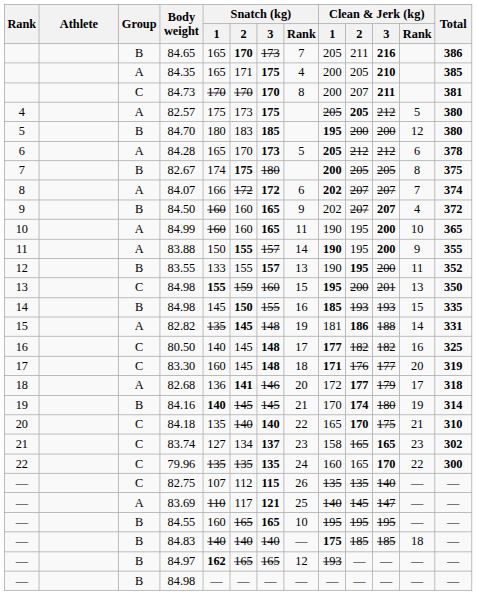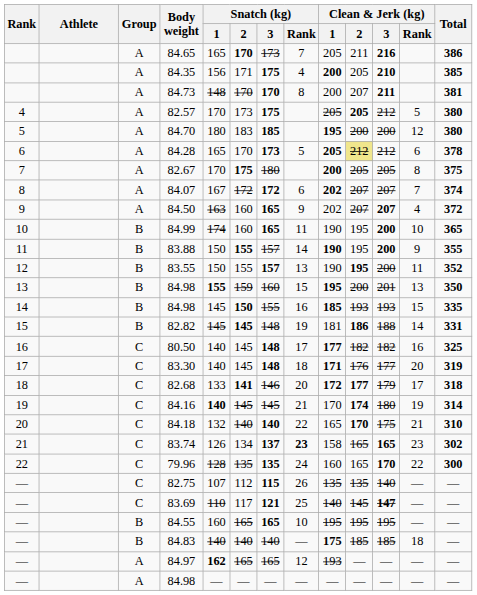 <table class = "wikitable" style="text-align:center;">
 <tr>
 <th rowspan=2 width=40>Rank</th>
 <th rowspan=2 width=250>Athlete</th>
 <th rowspan=2 width=50>Group</th>
 <th rowspan=2 width=60>Body weight</th>
 <th colspan=4>Snatch (kg)</th>
 <th colspan=4>Clean & Jerk (kg)</th>
 <th rowspan=2 width=60>Total</th>
 </tr>
 <tr>
 <th width=40>1</th>
 <th width=40>2</th>
 <th width=40>3</th>
 <th width=40>Rank</th>
 <th width=40>1</th>
 <th width=40>2</th>
 <th width=40>3</th>
 <th width=40>Rank</th>
 </tr>
 <tr>
 <td></td>
 <td align=left></td>
-<td>B</td>
+<td>A</td>
 <td>84.65</td>
 <td>165</td>
 <td><strong>170</strong></td>
 <td><s>173 </s></td>
 <td>7</td>
 <td>205</td>
 <td>211</td>
 <td><strong>216</strong></td>
 <td></td>
 <td><strong>386</strong></td>
 </tr>
 <tr>
 <td></td>
 <td align=left></td>
 <td>A</td>
 <td>84.35</td>
-<td>165</td>
+<td>156</td>
 <td>171</td>
 <td><strong>175</strong></td>
 <td>4</td>
-<td>200</td>
+<td><strong>200</strong></td>
 <td>205</td>
 <td><strong>210</strong></td>
 <td></td>
 <td><strong>385</strong></td>
 </tr>
 <tr>
 <td></td>
 <td align=left></td>
-<td>C</td>
+<td>A</td>
 <td>84.73</td>
-<td><s>170 </s></td>
+<td><s>148 </s></td>
 <td><s>170 </s></td>
 <td><strong>170</strong></td>
 <td>8</td>
 <td>200</td>
 <td>207</td>
 <td><strong>211</strong></td>
 <td></td>
 <td><strong>381</strong></td>
 </tr>
 <tr>
 <td>4</td>
 <td align=left></td>
 <td>A</td>
 <td>82.57</td>
-<td>175</td>
+<td>170</td>
 <td>173</td>
 <td><strong>175</strong></td>
 <td></td>
 <td><s>205 </s></td>
 <td><strong>205</strong></td>
 <td><s>212 </s></td>
 <td>5</td>
 <td><strong>380</strong></td>
 </tr>
 <tr>
 <td>5</td>
 <td align=left></td>
-<td>B</td>
+<td>A</td>
 <td>84.70</td>
 <td>180</td>
 <td>183</td>
 <td><strong>185</strong></td>
 <td></td>
 <td><strong>195</strong></td>
 <td><s>200 </s></td>
 <td><s>200 </s></td>
 <td>12</td>
 <td><strong>380</strong></td>
 </tr>
 <tr>
 <td>6</td>
 <td align=left></td>
 <td>A</td>
 <td>84.28</td>
 <td>165</td>
 <td>170</td>
 <td><strong>173</strong></td>
 <td>5</td>
 <td><strong>205</strong></td>
-<td><s>212 </s></td>
+<td style="background: khaki;"><s>212 </s></td>
 <td><s>212 </s></td>
 <td>6</td>
 <td><strong>378</strong></td>
 </tr>
 <tr>
 <td>7</td>
 <td align=left></td>
-<td>B</td>
+<td>A</td>
 <td>82.67</td>
-<td>174</td>
+<td>170</td>
 <td><strong>175</strong></td>
 <td><s>180 </s></td>
 <td></td>
 <td><strong>200</strong></td>
 <td><s>205 </s></td>
 <td><s>205 </s></td>
 <td>8</td>
 <td><strong>375</strong></td>
 </tr>
 <tr>
 <td>8</td>
 <td align=left></td>
 <td>A</td>
 <td>84.07</td>
-<td>166</td>
+<td>167</td>
 <td><s>172 </s></td>
 <td><strong>172</strong></td>
 <td>6</td>
 <td><strong>202</strong></td>
 <td><s>207 </s></td>
 <td><s>207 </s></td>
 <td>7</td>
 <td><strong>374</strong></td>
 </tr>
 <tr>
 <td>9</td>
 <td align=left></td>
-<td>B</td>
+<td>A</td>
 <td>84.50</td>
-<td><s>160 </s></td>
+<td><s>163 </s></td>
 <td>160</td>
 <td><strong>165</strong></td>
 <td>9</td>
 <td>202</td>
 <td><s>207 </s></td>
 <td><strong>207</strong></td>
 <td>4</td>
 <td><strong>372</strong></td>
 </tr>
 <tr>
 <td>10</td>
 <td align=left></td>
-<td>A</td>
+<td>B</td>
 <td>84.99</td>
-<td><s>160 </s></td>
+<td><s>174 </s></td>
 <td>160</td>
 <td><strong>165</strong></td>
 <td>11</td>
 <td>190</td>
 <td>195</td>
 <td><strong>200</strong></td>
 <td>10</td>
 <td><strong>365</strong></td>
 </tr>
 <tr>
 <td>11</td>
 <td align=left></td>
-<td>A</td>
+<td>B</td>
 <td>83.88</td>
 <td>150</td>
 <td><strong>155</strong></td>
 <td><s>157 </s></td>
 <td>14</td>
 <td><strong>190</strong></td>
 <td>195</td>
 <td><strong>200</strong></td>
 <td>9</td>
 <td><strong>355</strong></td>
 </tr>
 <tr>
 <td>12</td>
 <td align=left></td>
 <td>B</td>
 <td>83.55</td>
-<td>133</td>
+<td>150</td>
 <td>155</td>
 <td><strong>157</strong></td>
 <td>13</td>
 <td>190</td>
 <td><strong>195</strong></td>
 <td><s>200 </s></td>
 <td>11</td>
 <td><strong>352</strong></td>
 </tr>
 <tr>
 <td>13</td>
 <td align=left></td>
-<td>C</td>
+<td>B</td>
 <td>84.98</td>
 <td><strong>155</strong></td>
 <td><s>159 </s></td>
 <td><s>160 </s></td>
 <td>15</td>
 <td><strong>195</strong></td>
 <td><s>200 </s></td>
 <td><s>201 </s></td>
 <td>13</td>
 <td><strong>350</strong></td>
 </tr>
 <tr>
 <td>14</td>
 <td align=left></td>
 <td>B</td>
 <td>84.98</td>
 <td>145</td>
 <td><strong>150</strong></td>
 <td><s>155 </s></td>
 <td>16</td>
 <td><strong>185</strong></td>
 <td><s>193 </s></td>
 <td><s>193 </s></td>
 <td>15</td>
 <td><strong>335</strong></td>
 </tr>
 <tr>
 <td>15</td>
 <td align=left></td>
-<td>A</td>
+<td>B</td>
 <td>82.82</td>
-<td><s>135 </s></td>
+<td><s>145 </s></td>
 <td><strong>145</strong></td>
 <td><s>148 </s></td>
 <td>19</td>
 <td>181</td>
 <td><strong>186</strong></td>
 <td><s>188 </s></td>
 <td>14</td>
 <td><strong>331</strong></td>
 </tr>
 <tr>
 <td>16</td>
 <td align=left></td>
 <td>C</td>
 <td>80.50</td>
 <td>140</td>
 <td>145</td>
 <td><strong>148</strong></td>
 <td>17</td>
 <td><strong>177</strong></td>
 <td><s>182 </s></td>
 <td><s>182 </s></td>
 <td>16</td>
 <td><strong>325</strong></td>
 </tr>
 <tr>
 <td>17</td>
 <td align=left></td>
 <td>C</td>
 <td>83.30</td>
-<td>160</td>
+<td>140</td>
 <td>145</td>
 <td><strong>148</strong></td>
 <td>18</td>
 <td><strong>171</strong></td>
 <td><s>176 </s></td>
 <td><s>177 </s></td>
 <td>20</td>
 <td><strong>319</strong></td>
 </tr>
 <tr>
 <td>18</td>
 <td align=left></td>
-<td>A</td>
+<td>C</td>
 <td>82.68</td>
-<td>136</td>
+<td>133</td>
 <td><strong>141</strong></td>
 <td><s>146 </s></td>
 <td>20</td>
-<td>172</td>
+<td><strong>172</strong></td>
 <td><strong>177</strong></td>
 <td><s>179 </s></td>
 <td>17</td>
 <td><strong>318</strong></td>
 </tr>
 <tr>
 <td>19</td>
 <td align=left></td>
-<td>B</td>
+<td>C</td>
 <td>84.16</td>
 <td><strong>140</strong></td>
 <td><s>145 </s></td>
 <td><s>145 </s></td>
 <td>21</td>
 <td>170</td>
 <td><strong>174</strong></td>
 <td><s>180 </s></td>
 <td>19</td>
 <td><strong>314</strong></td>
 </tr>
 <tr>
 <td>20</td>
 <td align=left></td>
 <td>C</td>
 <td>84.18</td>
-<td>135</td>
+<td>132</td>
 <td><s>140 </s></td>
 <td><strong>140</strong></td>
 <td>22</td>
 <td>165</td>
 <td><strong>170</strong></td>
 <td><s>175 </s></td>
 <td>21</td>
 <td><strong>310</strong></td>
 </tr>
 <tr>
 <td>21</td>
 <td align=left></td>
 <td>C</td>
 <td>83.74</td>
-<td>127</td>
+<td>126</td>
 <td>134</td>
 <td><strong>137</strong></td>
-<td>23</td>
+<td><strong>23</strong></td>
 <td>158</td>
 <td><s>165 </s></td>
 <td><strong>165</strong></td>
 <td>23</td>
 <td><strong>302</strong></td>
 </tr>
 <tr>
 <td>22</td>
 <td align=left></td>
 <td>C</td>
 <td>79.96</td>
-<td><s>135 </s></td>
+<td><s>128 </s></td>
 <td><s>135 </s></td>
 <td><strong>135</strong></td>
 <td>24</td>
 <td>160</td>
 <td>165</td>
 <td><strong>170</strong></td>
 <td>22</td>
 <td><strong>300</strong></td>
 </tr>
 <tr>
 <td>—</td>
 <td align=left></td>
 <td>C</td>
 <td>82.75</td>
 <td>107</td>
 <td>112</td>
 <td><strong>115</strong></td>
 <td>26</td>
 <td><s>135 </s></td>
 <td><s>135 </s></td>
 <td><s>140 </s></td>
 <td>—</td>
 <td>—</td>
 </tr>
 <tr>
 <td>—</td>
 <td align=left></td>
-<td>A</td>
+<td>C</td>
 <td>83.69</td>
 <td><s>110 </s></td>
 <td>117</td>
 <td><strong>121</strong></td>
 <td>25</td>
 <td><s>140 </s></td>
 <td><s>145 </s></td>
-<td><s>147 </s></td>
+<td><strong><s>147 </s></strong></td>
 <td>—</td>
 <td>—</td>
 </tr>
 <tr>
 <td>—</td>
 <td align=left></td>
 <td>B</td>
 <td>84.55</td>
 <td>160</td>
 <td><s>165 </s></td>
 <td><strong>165</strong></td>
 <td>10</td>
 <td><s>195 </s></td>
 <td><s>195 </s></td>
 <td><s>195 </s></td>
 <td>—</td>
 <td>—</td>
 </tr>
 <tr>
 <td>—</td>
 <td align=left></td>
 <td>B</td>
 <td>84.83</td>
 <td><s>140 </s></td>
 <td><s>140 </s></td>
 <td><s>140 </s></td>
 <td>—</td>
 <td><strong>175</strong></td>
 <td><s>185 </s></td>
 <td><s>185 </s></td>
 <td>18</td>
 <td>—</td>
 </tr>
 <tr>
 <td>—</td>
 <td align=left></td>
-<td>B</td>
+<td>A</td>
 <td>84.97</td>
 <td><strong>162</strong></td>
 <td><s>165 </s></td>
 <td><s>165 </s></td>
 <td>12</td>
 <td><s>193 </s></td>
 <td>—</td>
 <td>—</td>
 <td>—</td>
 <td>—</td>
 </tr>
 <tr>
 <td>—</td>
 <td align=left></td>
-<td>B</td>
+<td>A</td>
 <td>84.98</td>
 <td>—</td>
 <td>—</td>
 <td>—</td>
 <td>—</td>
 <td>—</td>
 <td>—</td>
 <td>—</td>
 <td>—</td>
 <td>—</td>
 </tr>
 </table>
